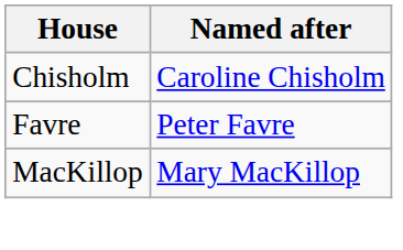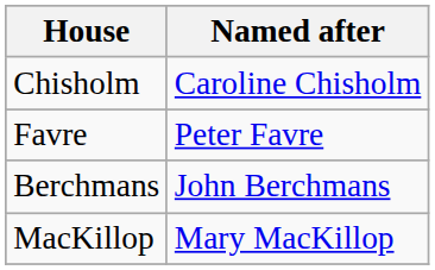 <table class=wikitable>
 <tr>
 <th>House</th>
 <th>Named after</th>
 </tr>
 <tr>
 <td> Chisholm</td>
 <td><a href='#'>Caroline Chisholm</a></td>
 </tr>
 <tr>
 <td> Favre</td>
 <td><a href='#'>Peter Favre</a></td>
 </tr>
 <tr>
+<td> Berchmans</td>
+<td><a href='#'>John Berchmans</a></td>
+</tr>
+<tr>
 <td> MacKillop</td>
 <td><a href='#'>Mary MacKillop</a></td>
 </tr>
 </table>
